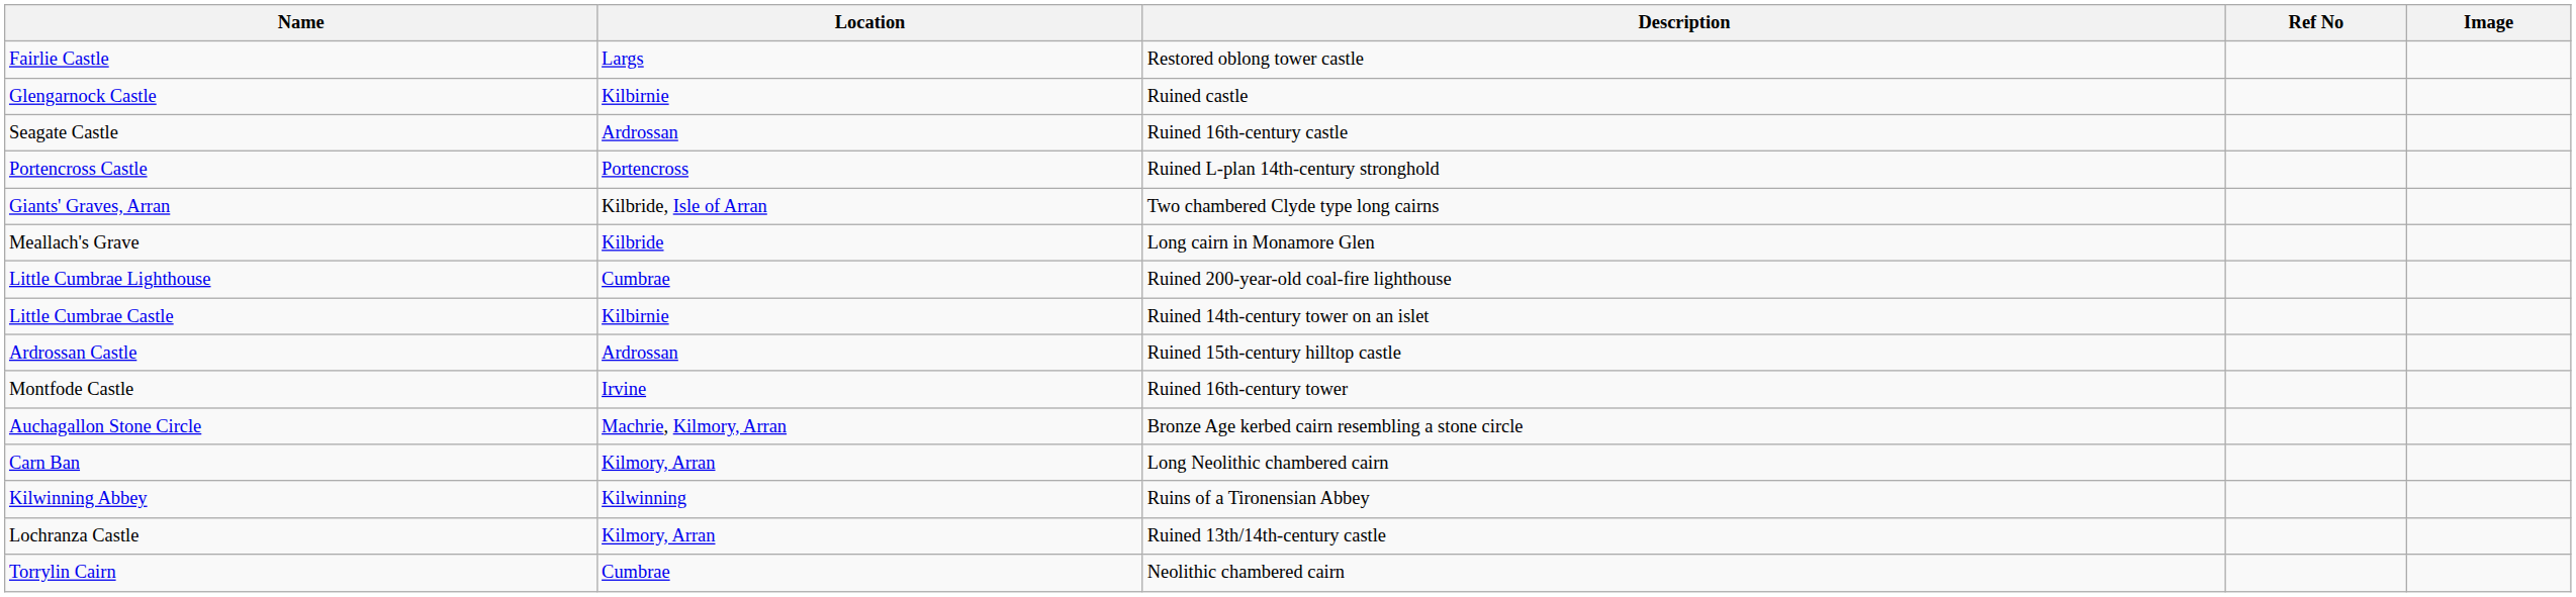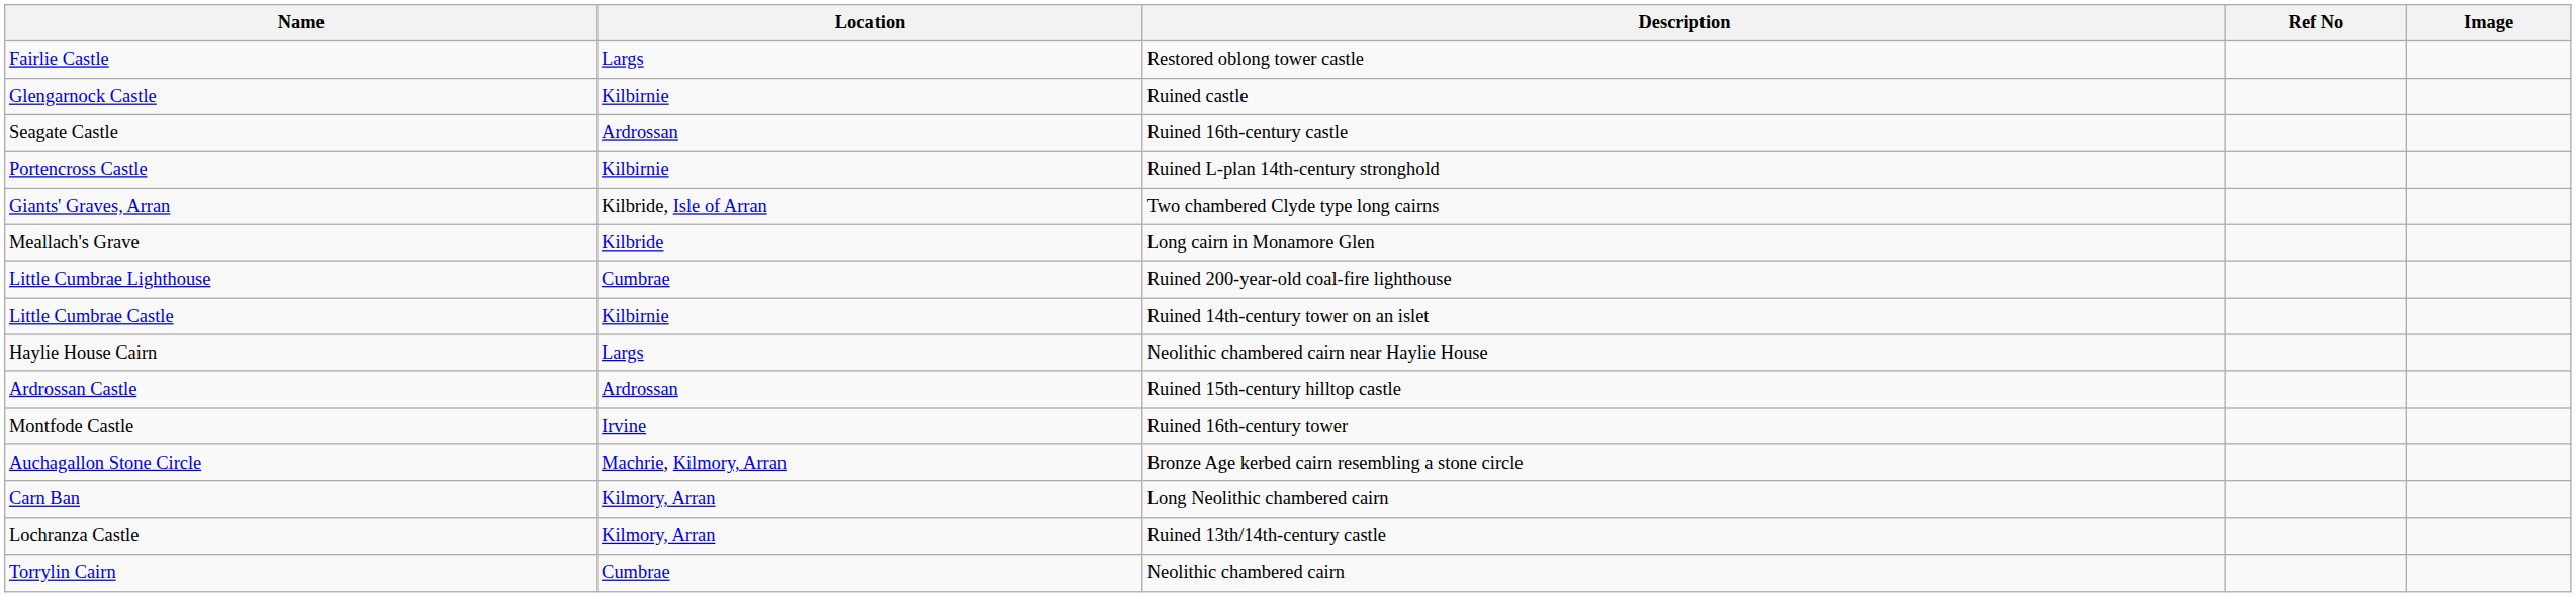 <table class="wikitable sortable" style="font-size: 90%;width:100%;border:0px;text-align:left;line-height:150%;">
 <tr>
 <th>Name</th>
 <th>Location</th>
 <th class="unsortable">Description</th>
 <th>Ref No</th>
 <th class="unsortable">Image</th>
 </tr>
 <tr>
 <td><a href='#'>Fairlie Castle</a></td>
 <td><a href='#'>Largs</a></td>
 <td>Restored oblong tower castle</td>
 <td></td>
 <td></td>
 </tr>
 <tr>
 <td><a href='#'>Glengarnock Castle</a></td>
 <td><a href='#'>Kilbirnie</a></td>
 <td>Ruined castle</td>
 <td></td>
 <td></td>
 </tr>
 <tr>
 <td>Seagate Castle</td>
 <td><a href='#'>Ardrossan</a></td>
 <td>Ruined 16th-century castle</td>
 <td></td>
 <td></td>
 </tr>
 <tr>
 <td><a href='#'>Portencross Castle</a></td>
-<td><a href='#'>Portencross</a></td>
+<td><a href='#'>Kilbirnie</a></td>
 <td>Ruined L-plan 14th-century stronghold</td>
 <td></td>
 <td></td>
 </tr>
 <tr>
 <td><a href='#'>Giants' Graves, Arran</a></td>
 <td>Kilbride, <a href='#'>Isle of Arran</a></td>
 <td>Two chambered Clyde type long cairns</td>
 <td></td>
 <td></td>
 </tr>
 <tr>
 <td>Meallach's Grave</td>
 <td><a href='#'>Kilbride</a></td>
 <td>Long cairn in Monamore Glen</td>
 <td></td>
 <td></td>
 </tr>
 <tr>
 <td><a href='#'>Little Cumbrae Lighthouse</a></td>
 <td><a href='#'>Cumbrae</a></td>
 <td>Ruined 200-year-old coal-fire lighthouse</td>
 <td></td>
 <td></td>
 </tr>
 <tr>
 <td><a href='#'>Little Cumbrae Castle</a></td>
 <td><a href='#'>Kilbirnie</a></td>
 <td>Ruined 14th-century tower on an islet</td>
 <td></td>
 <td></td>
 </tr>
 <tr>
+<td>Haylie House Cairn</td>
+<td><a href='#'>Largs</a></td>
+<td>Neolithic chambered cairn near Haylie House</td>
+<td></td>
+<td></td>
+</tr>
+<tr>
 <td><a href='#'>Ardrossan Castle</a></td>
 <td><a href='#'>Ardrossan</a></td>
 <td>Ruined 15th-century hilltop castle</td>
 <td></td>
 <td></td>
 </tr>
 <tr>
 <td>Montfode Castle</td>
 <td><a href='#'>Irvine</a></td>
 <td>Ruined 16th-century tower</td>
 <td></td>
 <td></td>
 </tr>
 <tr>
 <td><a href='#'>Auchagallon Stone Circle</a></td>
 <td><a href='#'>Machrie</a>, <a href='#'>Kilmory, Arran</a></td>
 <td>Bronze Age kerbed cairn resembling a stone circle</td>
 <td></td>
 <td></td>
 </tr>
 <tr>
 <td><a href='#'>Carn Ban</a></td>
 <td><a href='#'>Kilmory, Arran</a></td>
 <td>Long Neolithic chambered cairn</td>
 <td></td>
 <td></td>
 </tr>
 <tr>
-<td><a href='#'>Kilwinning Abbey</a></td>
-<td><a href='#'>Kilwinning</a></td>
-<td>Ruins of a Tironensian Abbey</td>
-<td></td>
-<td></td>
-</tr>
-<tr>
 <td>Lochranza Castle</td>
 <td><a href='#'>Kilmory, Arran</a></td>
 <td>Ruined 13th/14th-century castle</td>
 <td></td>
 <td></td>
 </tr>
 <tr>
 <td><a href='#'>Torrylin Cairn</a></td>
 <td><a href='#'>Cumbrae</a></td>
 <td>Neolithic chambered cairn</td>
 <td></td>
 <td></td>
 </tr>
 </table>
